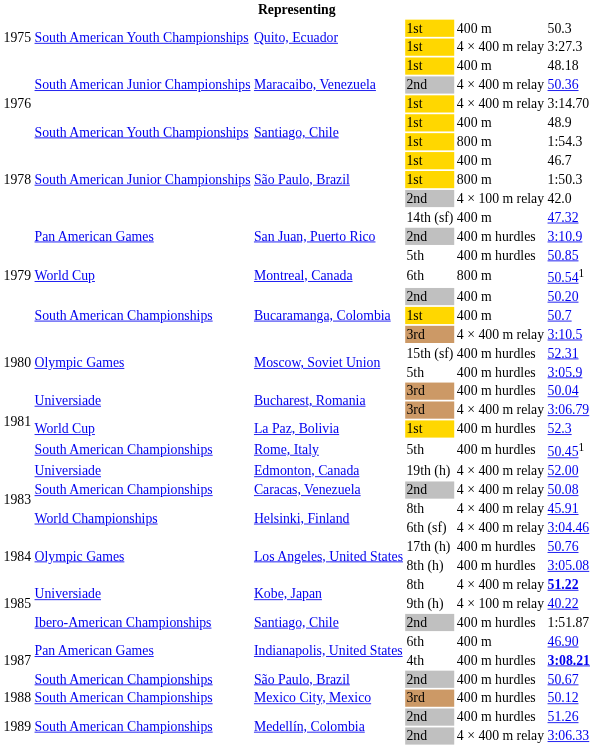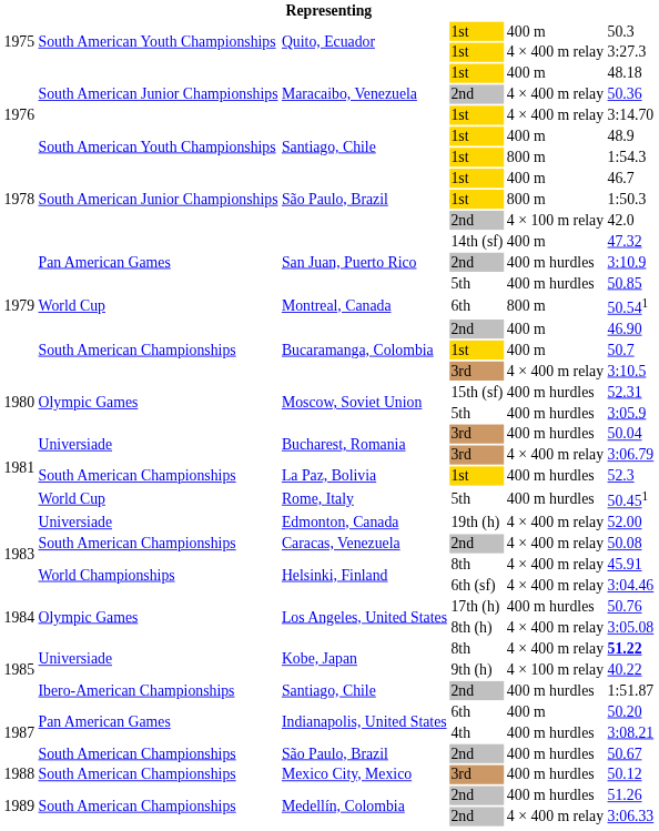 <table>
 <tr>
 <th colspan="6">Representing </th>
 </tr>
 <tr>
 <td rowspan=2>1975</td>
 <td rowspan=2><a href='#'>South American Youth Championships</a></td>
 <td rowspan=2><a href='#'>Quito, Ecuador</a></td>
 <td bgcolor=gold>1st</td>
 <td>400 m</td>
 <td>50.3</td>
 </tr>
 <tr>
 <td bgcolor=gold>1st</td>
 <td>4 × 400 m relay</td>
 <td>3:27.3</td>
 </tr>
 <tr>
 <td rowspan=5>1976</td>
 <td rowspan=3><a href='#'>South American Junior Championships</a></td>
 <td rowspan=3><a href='#'>Maracaibo, Venezuela</a></td>
 <td bgcolor=gold>1st</td>
 <td>400 m</td>
 <td>48.18</td>
 </tr>
 <tr>
 <td bgcolor=silver>2nd</td>
 <td>4 × 400 m relay</td>
 <td><a href='#'>50.36</a></td>
 </tr>
 <tr>
 <td bgcolor=gold>1st</td>
 <td>4 × 400 m relay</td>
 <td>3:14.70</td>
 </tr>
 <tr>
 <td rowspan=2><a href='#'>South American Youth Championships</a></td>
 <td rowspan=2><a href='#'>Santiago, Chile</a></td>
 <td bgcolor=gold>1st</td>
 <td>400 m</td>
 <td>48.9</td>
 </tr>
 <tr>
 <td bgcolor=gold>1st</td>
 <td>800 m</td>
 <td>1:54.3</td>
 </tr>
 <tr>
 <td rowspan=3>1978</td>
 <td rowspan=3><a href='#'>South American Junior Championships</a></td>
 <td rowspan=3><a href='#'>São Paulo, Brazil</a></td>
 <td bgcolor=gold>1st</td>
 <td>400 m</td>
 <td>46.7</td>
 </tr>
 <tr>
 <td bgcolor=gold>1st</td>
 <td>800 m</td>
 <td>1:50.3</td>
 </tr>
 <tr>
 <td bgcolor=silver>2nd</td>
 <td>4 × 100 m relay</td>
 <td>42.0</td>
 </tr>
 <tr>
 <td rowspan=7>1979</td>
 <td rowspan=3><a href='#'>Pan American Games</a></td>
 <td rowspan=3><a href='#'>San Juan, Puerto Rico</a></td>
 <td>14th (sf)</td>
 <td>400 m</td>
 <td><a href='#'>47.32</a></td>
 </tr>
 <tr>
 <td bgcolor=silver>2nd</td>
 <td>400 m hurdles</td>
 <td><a href='#'>3:10.9</a></td>
 </tr>
 <tr>
 <td>5th</td>
 <td>400 m hurdles</td>
 <td><a href='#'>50.85</a></td>
 </tr>
 <tr>
 <td><a href='#'>World Cup</a></td>
 <td><a href='#'>Montreal, Canada</a></td>
 <td>6th</td>
 <td>800 m</td>
 <td><a href='#'>50.54</a><sup>1</sup></td>
 </tr>
 <tr>
 <td rowspan=3><a href='#'>South American Championships</a></td>
 <td rowspan=3><a href='#'>Bucaramanga, Colombia</a></td>
 <td bgcolor=silver>2nd</td>
 <td>400 m</td>
-<td><a href='#'>50.20</a></td>
+<td><a href='#'>46.90</a></td>
 </tr>
 <tr>
 <td bgcolor=gold>1st</td>
 <td>400 m</td>
 <td><a href='#'>50.7</a></td>
 </tr>
 <tr>
 <td bgcolor=cc9966>3rd</td>
 <td>4 × 400 m relay</td>
 <td><a href='#'>3:10.5</a></td>
 </tr>
 <tr>
 <td rowspan=2>1980</td>
 <td rowspan=2><a href='#'>Olympic Games</a></td>
 <td rowspan=2><a href='#'>Moscow, Soviet Union</a></td>
 <td>15th (sf)</td>
 <td>400 m hurdles</td>
 <td><a href='#'>52.31</a></td>
 </tr>
 <tr>
 <td>5th</td>
 <td>400 m hurdles</td>
 <td><a href='#'>3:05.9</a></td>
 </tr>
 <tr>
 <td rowspan=4>1981</td>
 <td rowspan=2><a href='#'>Universiade</a></td>
 <td rowspan=2><a href='#'>Bucharest, Romania</a></td>
 <td bgcolor=cc9966>3rd</td>
 <td>400 m hurdles</td>
 <td><a href='#'>50.04</a></td>
 </tr>
 <tr>
 <td bgcolor=cc9966>3rd</td>
 <td>4 × 400 m relay</td>
 <td><a href='#'>3:06.79</a></td>
 </tr>
 <tr>
-<td><a href='#'>World Cup</a></td>
+<td><a href='#'>South American Championships</a></td>
 <td><a href='#'>La Paz, Bolivia</a></td>
 <td bgcolor=gold>1st</td>
 <td>400 m hurdles</td>
 <td><a href='#'>52.3</a></td>
 </tr>
 <tr>
-<td><a href='#'>South American Championships</a></td>
+<td><a href='#'>World Cup</a></td>
 <td><a href='#'>Rome, Italy</a></td>
 <td>5th</td>
 <td>400 m hurdles</td>
 <td><a href='#'>50.45</a><sup>1</sup></td>
 </tr>
 <tr>
 <td rowspan=4>1983</td>
 <td><a href='#'>Universiade</a></td>
 <td><a href='#'>Edmonton, Canada</a></td>
 <td>19th (h)</td>
 <td>4 × 400 m relay</td>
 <td><a href='#'>52.00</a></td>
 </tr>
 <tr>
 <td><a href='#'>South American Championships</a></td>
 <td><a href='#'>Caracas, Venezuela</a></td>
 <td bgcolor=silver>2nd</td>
 <td>4 × 400 m relay</td>
 <td><a href='#'>50.08</a></td>
 </tr>
 <tr>
 <td rowspan=2><a href='#'>World Championships</a></td>
 <td rowspan=2><a href='#'>Helsinki, Finland</a></td>
 <td>8th</td>
 <td>4 × 400 m relay</td>
 <td><a href='#'>45.91</a></td>
 </tr>
 <tr>
 <td>6th (sf)</td>
 <td>4 × 400 m relay</td>
 <td><a href='#'>3:04.46</a></td>
 </tr>
 <tr>
 <td rowspan=2>1984</td>
 <td rowspan=2><a href='#'>Olympic Games</a></td>
 <td rowspan=2><a href='#'>Los Angeles, United States</a></td>
 <td>17th (h)</td>
 <td>400 m hurdles</td>
 <td><a href='#'>50.76</a></td>
 </tr>
 <tr>
 <td>8th (h)</td>
-<td>400 m hurdles</td>
+<td>4 × 400 m relay</td>
 <td><a href='#'>3:05.08</a></td>
 </tr>
 <tr>
 <td rowspan=3>1985</td>
 <td rowspan=2><a href='#'>Universiade</a></td>
 <td rowspan=2><a href='#'>Kobe, Japan</a></td>
 <td>8th</td>
 <td>4 × 400 m relay</td>
 <td><strong><a href='#'>51.22</a></strong></td>
 </tr>
 <tr>
 <td>9th (h)</td>
 <td>4 × 100 m relay</td>
 <td><a href='#'>40.22</a></td>
 </tr>
 <tr>
 <td><a href='#'>Ibero-American Championships</a></td>
 <td><a href='#'>Santiago, Chile</a></td>
 <td bgcolor=silver>2nd</td>
 <td>400 m hurdles</td>
 <td>1:51.87</td>
 </tr>
 <tr>
 <td rowspan=3>1987</td>
 <td rowspan=2><a href='#'>Pan American Games</a></td>
 <td rowspan=2><a href='#'>Indianapolis, United States</a></td>
 <td>6th</td>
 <td>400 m</td>
-<td><a href='#'>46.90</a></td>
+<td><a href='#'>50.20</a></td>
 </tr>
 <tr>
 <td>4th</td>
 <td>400 m hurdles</td>
-<td><strong><a href='#'>3:08.21</a></strong></td>
+<td><a href='#'>3:08.21</a></td>
 </tr>
 <tr>
 <td><a href='#'>South American Championships</a></td>
 <td><a href='#'>São Paulo, Brazil</a></td>
 <td bgcolor=silver>2nd</td>
 <td>400 m hurdles</td>
 <td><a href='#'>50.67</a></td>
 </tr>
 <tr>
 <td>1988</td>
 <td><a href='#'>South American Championships</a></td>
 <td><a href='#'>Mexico City, Mexico</a></td>
 <td bgcolor=cc9966>3rd</td>
 <td>400 m hurdles</td>
 <td><a href='#'>50.12</a></td>
 </tr>
 <tr>
 <td rowspan=2>1989</td>
 <td rowspan=2><a href='#'>South American Championships</a></td>
 <td rowspan=2><a href='#'>Medellín, Colombia</a></td>
 <td bgcolor=silver>2nd</td>
 <td>400 m hurdles</td>
 <td><a href='#'>51.26</a></td>
 </tr>
 <tr>
 <td bgcolor=silver>2nd</td>
 <td>4 × 400 m relay</td>
 <td><a href='#'>3:06.33</a></td>
 </tr>
 </table>
